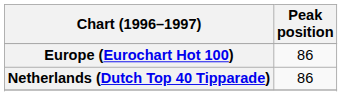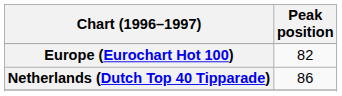 <table class="wikitable sortable plainrowheaders" style="text-align:center">
 <tr>
 <th>Chart (1996–1997)</th>
 <th>Peak<br>position</th>
 </tr>
 <tr>
 </tr>
 <tr>
 </tr>
 <tr>
 </tr>
 <tr>
 </tr>
 <tr>
 <th scope="row">Europe (<a href='#'>Eurochart Hot 100</a>)</th>
-<td>86</td>
+<td>82</td>
 </tr>
 <tr>
 <th scope="row">Netherlands (<a href='#'>Dutch Top 40 Tipparade</a>)</th>
 <td>86</td>
 </tr>
 <tr>
 </tr>
 <tr>
 </tr>
 <tr>
 </tr>
 <tr>
 </tr>
 <tr>
 </tr>
 <tr>
 </tr>
 <tr>
 </tr>
 <tr>
 </tr>
 <tr>
 </tr>
 </table>
